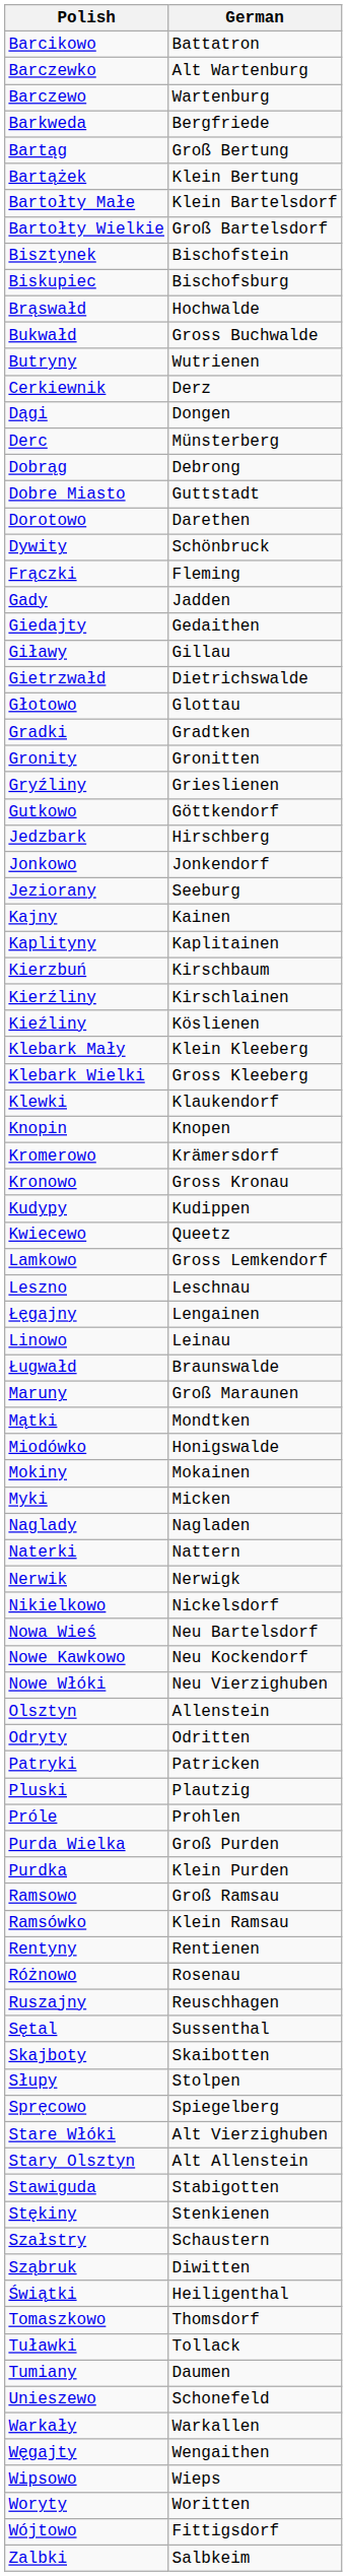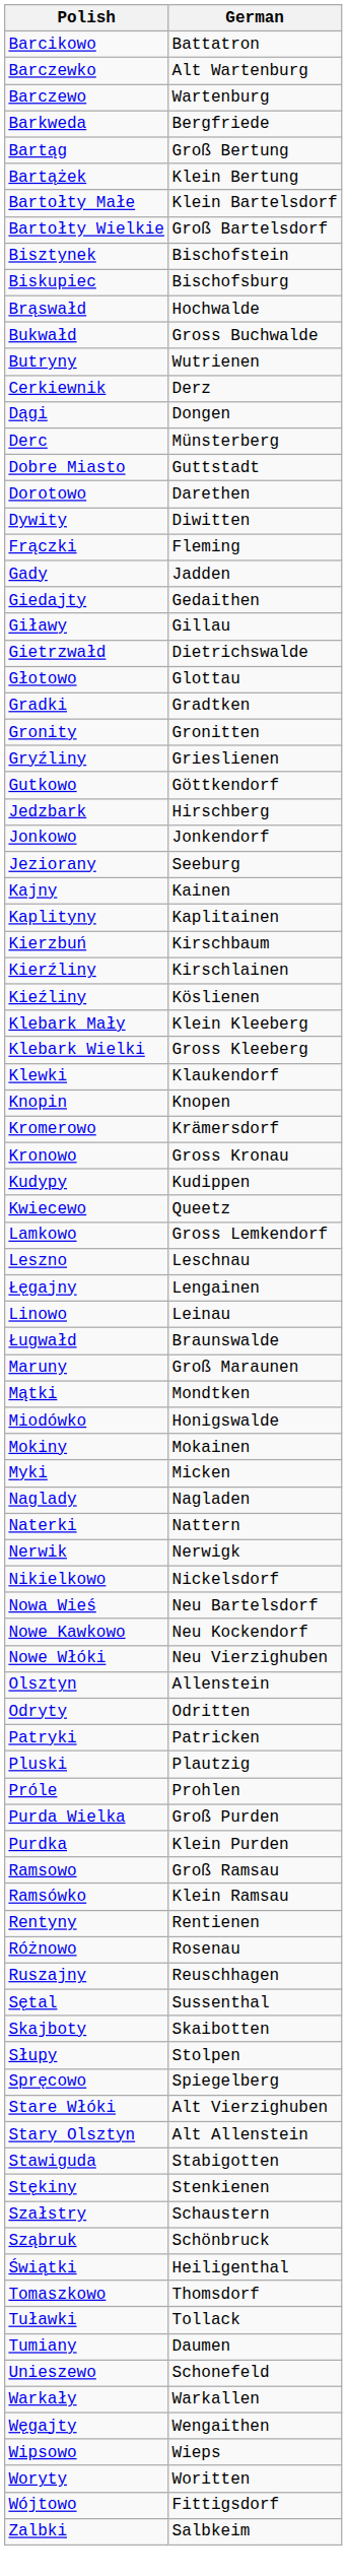 <table class="wikitable sortable">
 <tr>
 <th>Polish</th>
 <th>German</th>
 </tr>
 <tr>
 <td><a href='#'>Barcikowo</a></td>
 <td>Battatron</td>
 </tr>
 <tr>
 <td><a href='#'>Barczewko</a></td>
 <td>Alt Wartenburg</td>
 </tr>
 <tr>
 <td><a href='#'>Barczewo</a></td>
 <td>Wartenburg</td>
 </tr>
 <tr>
 <td><a href='#'>Barkweda</a></td>
 <td>Bergfriede</td>
 </tr>
 <tr>
 <td><a href='#'>Bartąg</a></td>
 <td>Groß Bertung</td>
 </tr>
 <tr>
 <td><a href='#'>Bartążek</a></td>
 <td>Klein Bertung</td>
 </tr>
 <tr>
 <td><a href='#'>Bartołty Małe</a></td>
 <td>Klein Bartelsdorf</td>
 </tr>
 <tr>
 <td><a href='#'>Bartołty Wielkie</a></td>
 <td>Groß Bartelsdorf</td>
 </tr>
 <tr>
 <td><a href='#'>Bisztynek</a></td>
 <td>Bischofstein</td>
 </tr>
 <tr>
 <td><a href='#'>Biskupiec</a></td>
 <td>Bischofsburg</td>
 </tr>
 <tr>
 <td><a href='#'>Brąswałd</a></td>
 <td>Hochwalde</td>
 </tr>
 <tr>
 <td><a href='#'>Bukwałd</a></td>
 <td>Gross Buchwalde</td>
 </tr>
 <tr>
 <td><a href='#'>Butryny</a></td>
 <td>Wutrienen</td>
 </tr>
 <tr>
 <td><a href='#'>Cerkiewnik</a></td>
 <td>Derz</td>
 </tr>
 <tr>
 <td><a href='#'>Dągi</a></td>
 <td>Dongen</td>
 </tr>
 <tr>
 <td><a href='#'>Derc</a></td>
 <td>Münsterberg</td>
 </tr>
 <tr>
-<td><a href='#'>Dobrąg</a></td>
-<td>Debrong</td>
-</tr>
-<tr>
 <td><a href='#'>Dobre Miasto</a></td>
 <td>Guttstadt</td>
 </tr>
 <tr>
 <td><a href='#'>Dorotowo</a></td>
 <td>Darethen</td>
 </tr>
 <tr>
 <td><a href='#'>Dywity</a></td>
-<td>Schönbruck</td>
+<td>Diwitten</td>
 </tr>
 <tr>
 <td><a href='#'>Frączki</a></td>
 <td>Fleming</td>
 </tr>
 <tr>
 <td><a href='#'>Gady</a></td>
 <td>Jadden</td>
 </tr>
 <tr>
 <td><a href='#'>Giedajty</a></td>
 <td>Gedaithen</td>
 </tr>
 <tr>
 <td><a href='#'>Giławy</a></td>
 <td>Gillau</td>
 </tr>
 <tr>
 <td><a href='#'>Gietrzwałd</a></td>
 <td>Dietrichswalde</td>
 </tr>
 <tr>
 <td><a href='#'>Głotowo</a></td>
 <td>Glottau</td>
 </tr>
 <tr>
 <td><a href='#'>Gradki</a></td>
 <td>Gradtken</td>
 </tr>
 <tr>
 <td><a href='#'>Gronity</a></td>
 <td>Gronitten</td>
 </tr>
 <tr>
 <td><a href='#'>Gryźliny</a></td>
 <td>Grieslienen</td>
 </tr>
 <tr>
 <td><a href='#'>Gutkowo</a></td>
 <td>Göttkendorf</td>
 </tr>
 <tr>
 <td><a href='#'>Jedzbark</a></td>
 <td>Hirschberg</td>
 </tr>
 <tr>
 <td><a href='#'>Jonkowo</a></td>
 <td>Jonkendorf</td>
 </tr>
 <tr>
 <td><a href='#'>Jeziorany</a></td>
 <td>Seeburg</td>
 </tr>
 <tr>
 <td><a href='#'>Kajny</a></td>
 <td>Kainen</td>
 </tr>
 <tr>
 <td><a href='#'>Kaplityny</a></td>
 <td>Kaplitainen</td>
 </tr>
 <tr>
 <td><a href='#'>Kierzbuń</a></td>
 <td>Kirschbaum</td>
 </tr>
 <tr>
 <td><a href='#'>Kierźliny</a></td>
 <td>Kirschlainen</td>
 </tr>
 <tr>
 <td><a href='#'>Kieźliny</a></td>
 <td>Köslienen</td>
 </tr>
 <tr>
 <td><a href='#'>Klebark Mały</a></td>
 <td>Klein Kleeberg</td>
 </tr>
 <tr>
 <td><a href='#'>Klebark Wielki</a></td>
 <td>Gross Kleeberg</td>
 </tr>
 <tr>
 <td><a href='#'>Klewki</a></td>
 <td>Klaukendorf</td>
 </tr>
 <tr>
 <td><a href='#'>Knopin</a></td>
 <td>Knopen</td>
 </tr>
 <tr>
 <td><a href='#'>Kromerowo</a></td>
 <td>Krämersdorf</td>
 </tr>
 <tr>
 <td><a href='#'>Kronowo</a></td>
 <td>Gross Kronau</td>
 </tr>
 <tr>
 <td><a href='#'>Kudypy</a></td>
 <td>Kudippen</td>
 </tr>
 <tr>
 <td><a href='#'>Kwiecewo</a></td>
 <td>Queetz</td>
 </tr>
 <tr>
 <td><a href='#'>Lamkowo</a></td>
 <td>Gross Lemkendorf</td>
 </tr>
 <tr>
 <td><a href='#'>Leszno</a></td>
 <td>Leschnau</td>
 </tr>
 <tr>
 <td><a href='#'>Łęgajny</a></td>
 <td>Lengainen</td>
 </tr>
 <tr>
 <td><a href='#'>Linowo</a></td>
 <td>Leinau</td>
 </tr>
 <tr>
 <td><a href='#'>Ługwałd</a></td>
 <td>Braunswalde</td>
 </tr>
 <tr>
 <td><a href='#'>Maruny</a></td>
 <td>Groß Maraunen</td>
 </tr>
 <tr>
 <td><a href='#'>Mątki</a></td>
 <td>Mondtken</td>
 </tr>
 <tr>
 <td><a href='#'>Miodówko</a></td>
 <td>Honigswalde</td>
 </tr>
 <tr>
 <td><a href='#'>Mokiny</a></td>
 <td>Mokainen</td>
 </tr>
 <tr>
 <td><a href='#'>Myki</a></td>
 <td>Micken</td>
 </tr>
 <tr>
 <td><a href='#'>Naglady</a></td>
 <td>Nagladen</td>
 </tr>
 <tr>
 <td><a href='#'>Naterki</a></td>
 <td>Nattern</td>
 </tr>
 <tr>
 <td><a href='#'>Nerwik</a></td>
 <td>Nerwigk</td>
 </tr>
 <tr>
 <td><a href='#'>Nikielkowo</a></td>
 <td>Nickelsdorf</td>
 </tr>
 <tr>
 <td><a href='#'>Nowa Wieś</a></td>
 <td>Neu Bartelsdorf</td>
 </tr>
 <tr>
 <td><a href='#'>Nowe Kawkowo</a></td>
 <td>Neu Kockendorf</td>
 </tr>
 <tr>
 <td><a href='#'>Nowe Włóki</a></td>
 <td>Neu Vierzighuben</td>
 </tr>
 <tr>
 <td><a href='#'>Olsztyn</a></td>
 <td>Allenstein</td>
 </tr>
 <tr>
 <td><a href='#'>Odryty</a></td>
 <td>Odritten</td>
 </tr>
 <tr>
 <td><a href='#'>Patryki</a></td>
 <td>Patricken</td>
 </tr>
 <tr>
 <td><a href='#'>Pluski</a></td>
 <td>Plautzig</td>
 </tr>
 <tr>
 <td><a href='#'>Próle</a></td>
 <td>Prohlen</td>
 </tr>
 <tr>
 <td><a href='#'>Purda Wielka</a></td>
 <td>Groß Purden</td>
 </tr>
 <tr>
 <td><a href='#'>Purdka</a></td>
 <td>Klein Purden</td>
 </tr>
 <tr>
 <td><a href='#'>Ramsowo</a></td>
 <td>Groß Ramsau</td>
 </tr>
 <tr>
 <td><a href='#'>Ramsówko</a></td>
 <td>Klein Ramsau</td>
 </tr>
 <tr>
 <td><a href='#'>Rentyny</a></td>
 <td>Rentienen</td>
 </tr>
 <tr>
 <td><a href='#'>Różnowo</a></td>
 <td>Rosenau</td>
 </tr>
 <tr>
 <td><a href='#'>Ruszajny</a></td>
 <td>Reuschhagen</td>
 </tr>
 <tr>
 <td><a href='#'>Sętal</a></td>
 <td>Sussenthal</td>
 </tr>
 <tr>
 <td><a href='#'>Skajboty</a></td>
 <td>Skaibotten</td>
 </tr>
 <tr>
 <td><a href='#'>Słupy</a></td>
 <td>Stolpen</td>
 </tr>
 <tr>
 <td><a href='#'>Spręcowo</a></td>
 <td>Spiegelberg</td>
 </tr>
 <tr>
 <td><a href='#'>Stare Włóki</a></td>
 <td>Alt Vierzighuben</td>
 </tr>
 <tr>
 <td><a href='#'>Stary Olsztyn</a></td>
 <td>Alt Allenstein</td>
 </tr>
 <tr>
 <td><a href='#'>Stawiguda</a></td>
 <td>Stabigotten</td>
 </tr>
 <tr>
 <td><a href='#'>Stękiny</a></td>
 <td>Stenkienen</td>
 </tr>
 <tr>
 <td><a href='#'>Szałstry</a></td>
 <td>Schaustern</td>
 </tr>
 <tr>
 <td><a href='#'>Sząbruk</a></td>
-<td>Diwitten</td>
+<td>Schönbruck</td>
 </tr>
 <tr>
 <td><a href='#'>Świątki</a></td>
 <td>Heiligenthal</td>
 </tr>
 <tr>
 <td><a href='#'>Tomaszkowo</a></td>
 <td>Thomsdorf</td>
 </tr>
 <tr>
 <td><a href='#'>Tuławki</a></td>
 <td>Tollack</td>
 </tr>
 <tr>
 <td><a href='#'>Tumiany</a></td>
 <td>Daumen</td>
 </tr>
 <tr>
 <td><a href='#'>Unieszewo</a></td>
 <td>Schonefeld</td>
 </tr>
 <tr>
 <td><a href='#'>Warkały</a></td>
 <td>Warkallen</td>
 </tr>
 <tr>
 <td><a href='#'>Węgajty</a></td>
 <td>Wengaithen</td>
 </tr>
 <tr>
 <td><a href='#'>Wipsowo</a></td>
 <td>Wieps</td>
 </tr>
 <tr>
 <td><a href='#'>Woryty</a></td>
 <td>Woritten</td>
 </tr>
 <tr>
 <td><a href='#'>Wójtowo</a></td>
 <td>Fittigsdorf</td>
 </tr>
 <tr>
 <td><a href='#'>Zalbki</a></td>
 <td>Salbkeim</td>
 </tr>
 </table>
